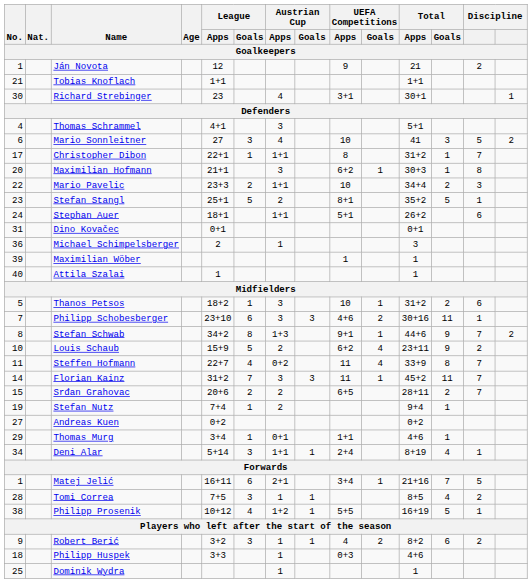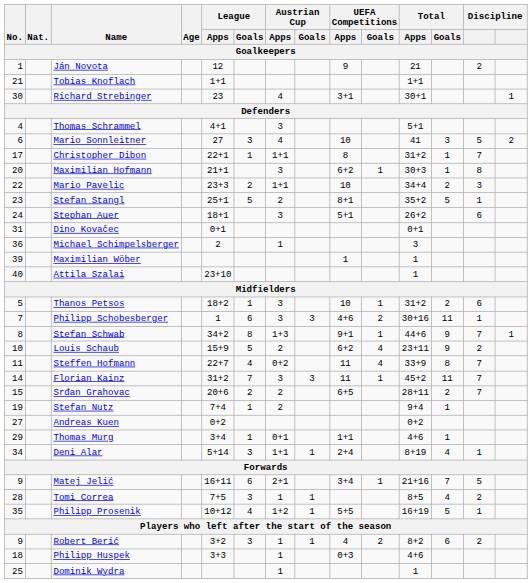 <table class="wikitable" style="text-align:center">
 <tr>
 <th rowspan="2" valign="bottom">No.</th>
 <th rowspan="2" valign="bottom">Nat.</th>
 <th rowspan="2" valign="bottom">Name</th>
 <th rowspan="2" valign="bottom">Age</th>
 <th colspan="2" width="85">League</th>
 <th colspan="2" width="85">Austrian Cup</th>
 <th colspan="2" width="85">UEFA Competitions</th>
 <th colspan="2" width="85">Total</th>
 <th colspan="2" width="85">Discipline</th>
 </tr>
 <tr>
 <th>Apps</th>
 <th>Goals</th>
 <th>Apps</th>
 <th>Goals</th>
 <th>Apps</th>
 <th>Goals</th>
 <th>Apps</th>
 <th>Goals</th>
 <th></th>
 <th></th>
 </tr>
 <tr>
 <th colspan="14">Goalkeepers</th>
 </tr>
 <tr>
 <td align="right">1</td>
 <td></td>
 <td align="left"><a href='#'>Ján Novota</a></td>
 <td></td>
 <td>12</td>
 <td></td>
 <td></td>
 <td></td>
 <td>9</td>
 <td></td>
 <td>21</td>
 <td></td>
 <td>2</td>
 <td></td>
 </tr>
 <tr>
 <td align="right">21</td>
 <td></td>
 <td align="left"><a href='#'>Tobias Knoflach</a></td>
 <td></td>
 <td>1+1</td>
 <td></td>
 <td></td>
 <td></td>
 <td></td>
 <td></td>
 <td>1+1</td>
 <td></td>
 <td></td>
 <td></td>
 </tr>
 <tr>
 <td align="right">30</td>
 <td></td>
 <td align="left"><a href='#'>Richard Strebinger</a></td>
 <td></td>
 <td>23</td>
 <td></td>
 <td>4</td>
 <td></td>
 <td>3+1</td>
 <td></td>
 <td>30+1</td>
 <td></td>
 <td></td>
 <td>1</td>
 </tr>
 <tr>
 <th colspan="14">Defenders</th>
 </tr>
 <tr>
 <td align="right">4</td>
 <td></td>
 <td align="left"><a href='#'>Thomas Schrammel</a></td>
 <td></td>
 <td>4+1</td>
 <td></td>
 <td>3</td>
 <td></td>
 <td></td>
 <td></td>
 <td>5+1</td>
 <td></td>
 <td></td>
 <td></td>
 </tr>
 <tr>
 <td align="right">6</td>
 <td></td>
 <td align="left"><a href='#'>Mario Sonnleitner</a></td>
 <td></td>
 <td>27</td>
 <td>3</td>
 <td>4</td>
 <td></td>
 <td>10</td>
 <td></td>
 <td>41</td>
 <td>3</td>
 <td>5</td>
 <td>2</td>
 </tr>
 <tr>
 <td align="right">17</td>
 <td></td>
 <td align="left"><a href='#'>Christopher Dibon</a></td>
 <td></td>
 <td>22+1</td>
 <td>1</td>
 <td>1+1</td>
 <td></td>
 <td>8</td>
 <td></td>
 <td>31+2</td>
 <td>1</td>
 <td>7</td>
 <td></td>
 </tr>
 <tr>
 <td align="right">20</td>
 <td></td>
 <td align="left"><a href='#'>Maximilian Hofmann</a></td>
 <td></td>
 <td>21+1</td>
 <td></td>
 <td>3</td>
 <td></td>
 <td>6+2</td>
 <td>1</td>
 <td>30+3</td>
 <td>1</td>
 <td>8</td>
 <td></td>
 </tr>
 <tr>
 <td align="right">22</td>
 <td></td>
 <td align="left"><a href='#'>Mario Pavelic</a></td>
 <td></td>
 <td>23+3</td>
 <td>2</td>
 <td>1+1</td>
 <td></td>
 <td>10</td>
 <td></td>
 <td>34+4</td>
 <td>2</td>
 <td>3</td>
 <td></td>
 </tr>
 <tr>
 <td align="right">23</td>
 <td></td>
 <td align="left"><a href='#'>Stefan Stangl</a></td>
 <td></td>
 <td>25+1</td>
 <td>5</td>
 <td>2</td>
 <td></td>
 <td>8+1</td>
 <td></td>
 <td>35+2</td>
 <td>5</td>
 <td>1</td>
 <td></td>
 </tr>
 <tr>
 <td align="right">24</td>
 <td></td>
 <td align="left"><a href='#'>Stephan Auer</a></td>
 <td></td>
 <td>18+1</td>
 <td></td>
-<td>1+1</td>
+<td>3</td>
 <td></td>
 <td>5+1</td>
 <td></td>
 <td>26+2</td>
 <td></td>
 <td>6</td>
 <td></td>
 </tr>
 <tr>
 <td align="right">31</td>
 <td></td>
 <td align="left"><a href='#'>Dino Kovačec</a></td>
 <td></td>
 <td>0+1</td>
 <td></td>
 <td></td>
 <td></td>
 <td></td>
 <td></td>
 <td>0+1</td>
 <td></td>
 <td></td>
 <td></td>
 </tr>
 <tr>
 <td align="right">36</td>
 <td></td>
 <td align="left"><a href='#'>Michael Schimpelsberger</a></td>
 <td></td>
 <td>2</td>
 <td></td>
 <td>1</td>
 <td></td>
 <td></td>
 <td></td>
 <td>3</td>
 <td></td>
 <td></td>
 <td></td>
 </tr>
 <tr>
 <td align="right">39</td>
 <td></td>
 <td align="left"><a href='#'>Maximilian Wöber</a></td>
 <td></td>
 <td></td>
 <td></td>
 <td></td>
 <td></td>
 <td>1</td>
 <td></td>
 <td>1</td>
 <td></td>
 <td></td>
 <td></td>
 </tr>
 <tr>
 <td align="right">40</td>
 <td></td>
 <td align="left"><a href='#'>Attila Szalai</a></td>
 <td></td>
-<td>1</td>
+<td>23+10</td>
 <td></td>
 <td></td>
 <td></td>
 <td></td>
 <td></td>
 <td>1</td>
 <td></td>
 <td></td>
 <td></td>
 </tr>
 <tr>
 <th colspan="14">Midfielders</th>
 </tr>
 <tr>
 <td align="right">5</td>
 <td></td>
 <td align="left"><a href='#'>Thanos Petsos</a></td>
 <td></td>
 <td>18+2</td>
 <td>1</td>
 <td>3</td>
 <td></td>
 <td>10</td>
 <td>1</td>
 <td>31+2</td>
 <td>2</td>
 <td>6</td>
 <td></td>
 </tr>
 <tr>
 <td align="right">7</td>
 <td></td>
 <td align="left"><a href='#'>Philipp Schobesberger</a></td>
 <td></td>
-<td>23+10</td>
+<td>1</td>
 <td>6</td>
 <td>3</td>
 <td>3</td>
 <td>4+6</td>
 <td>2</td>
 <td>30+16</td>
 <td>11</td>
 <td>1</td>
 <td></td>
 </tr>
 <tr>
 <td align="right">8</td>
 <td></td>
 <td align="left"><a href='#'>Stefan Schwab</a></td>
 <td></td>
 <td>34+2</td>
 <td>8</td>
 <td>1+3</td>
 <td></td>
 <td>9+1</td>
 <td>1</td>
 <td>44+6</td>
 <td>9</td>
 <td>7</td>
-<td>2</td>
+<td>1</td>
 </tr>
 <tr>
 <td align="right">10</td>
 <td></td>
 <td align="left"><a href='#'>Louis Schaub</a></td>
 <td></td>
 <td>15+9</td>
 <td>5</td>
 <td>2</td>
 <td></td>
 <td>6+2</td>
 <td>4</td>
 <td>23+11</td>
 <td>9</td>
 <td>2</td>
 <td></td>
 </tr>
 <tr>
 <td align="right">11</td>
 <td></td>
 <td align="left"><a href='#'>Steffen Hofmann</a></td>
 <td></td>
 <td>22+7</td>
 <td>4</td>
 <td>0+2</td>
 <td></td>
 <td>11</td>
 <td>4</td>
 <td>33+9</td>
 <td>8</td>
 <td>7</td>
 <td></td>
 </tr>
 <tr>
 <td align="right">14</td>
 <td></td>
 <td align="left"><a href='#'>Florian Kainz</a></td>
 <td></td>
 <td>31+2</td>
 <td>7</td>
 <td>3</td>
 <td>3</td>
 <td>11</td>
 <td>1</td>
 <td>45+2</td>
 <td>11</td>
 <td>7</td>
 <td></td>
 </tr>
 <tr>
 <td align="right">15</td>
 <td></td>
 <td align="left"><a href='#'>Srđan Grahovac</a></td>
 <td></td>
 <td>20+6</td>
 <td>2</td>
 <td>2</td>
 <td></td>
 <td>6+5</td>
 <td></td>
 <td>28+11</td>
 <td>2</td>
 <td>7</td>
 <td></td>
 </tr>
 <tr>
 <td align="right">19</td>
 <td></td>
 <td align="left"><a href='#'>Stefan Nutz</a></td>
 <td></td>
 <td>7+4</td>
 <td>1</td>
 <td>2</td>
 <td></td>
 <td></td>
 <td></td>
 <td>9+4</td>
 <td>1</td>
 <td></td>
 <td></td>
 </tr>
 <tr>
 <td align="right">27</td>
 <td></td>
 <td align="left"><a href='#'>Andreas Kuen</a></td>
 <td></td>
 <td>0+2</td>
 <td></td>
 <td></td>
 <td></td>
 <td></td>
 <td></td>
 <td>0+2</td>
 <td></td>
 <td></td>
 <td></td>
 </tr>
 <tr>
 <td align="right">29</td>
 <td></td>
 <td align="left"><a href='#'>Thomas Murg</a></td>
 <td></td>
 <td>3+4</td>
 <td>1</td>
 <td>0+1</td>
 <td></td>
 <td>1+1</td>
 <td></td>
 <td>4+6</td>
 <td>1</td>
 <td></td>
 <td></td>
 </tr>
 <tr>
 <td align="right">34</td>
 <td></td>
 <td align="left"><a href='#'>Deni Alar</a></td>
 <td></td>
 <td>5+14</td>
 <td>3</td>
 <td>1+1</td>
 <td>1</td>
 <td>2+4</td>
 <td></td>
 <td>8+19</td>
 <td>4</td>
 <td>1</td>
 <td></td>
 </tr>
 <tr>
 <th colspan="14">Forwards</th>
 </tr>
 <tr>
-<td align="right">1</td>
+<td align="right">9</td>
 <td></td>
 <td align="left"><a href='#'>Matej Jelić</a></td>
 <td></td>
 <td>16+11</td>
 <td>6</td>
 <td>2+1</td>
 <td></td>
 <td>3+4</td>
 <td>1</td>
 <td>21+16</td>
 <td>7</td>
 <td>5</td>
 <td></td>
 </tr>
 <tr>
 <td align="right">28</td>
 <td></td>
 <td align="left"><a href='#'>Tomi Correa</a></td>
 <td></td>
 <td>7+5</td>
 <td>3</td>
 <td>1</td>
 <td>1</td>
 <td></td>
 <td></td>
 <td>8+5</td>
 <td>4</td>
 <td>2</td>
 <td></td>
 </tr>
 <tr>
-<td align="right">38</td>
+<td align="right">35</td>
 <td></td>
 <td align="left"><a href='#'>Philipp Prosenik</a></td>
 <td></td>
 <td>10+12</td>
 <td>4</td>
 <td>1+2</td>
 <td>1</td>
 <td>5+5</td>
 <td></td>
 <td>16+19</td>
 <td>5</td>
 <td>1</td>
 <td></td>
 </tr>
 <tr>
 <th colspan="14">Players who left after the start of the season</th>
 </tr>
 <tr>
 <td align="right">9</td>
 <td></td>
 <td align="left"><a href='#'>Robert Berić</a></td>
 <td></td>
 <td>3+2</td>
 <td>3</td>
 <td>1</td>
 <td>1</td>
 <td>4</td>
 <td>2</td>
 <td>8+2</td>
 <td>6</td>
 <td>2</td>
 <td></td>
 </tr>
 <tr>
 <td align="right">18</td>
 <td></td>
 <td align="left"><a href='#'>Philipp Huspek</a></td>
 <td></td>
 <td>3+3</td>
 <td></td>
 <td>1</td>
 <td></td>
 <td>0+3</td>
 <td></td>
 <td>4+6</td>
 <td></td>
 <td></td>
 <td></td>
 </tr>
 <tr>
 <td align="right">25</td>
 <td></td>
 <td align="left"><a href='#'>Dominik Wydra</a></td>
 <td></td>
 <td></td>
 <td></td>
 <td>1</td>
 <td></td>
 <td></td>
 <td></td>
 <td>1</td>
 <td></td>
 <td></td>
 <td></td>
 </tr>
 </table>
